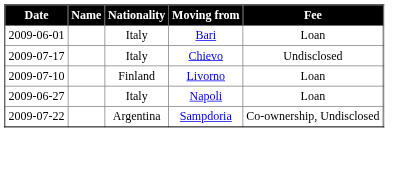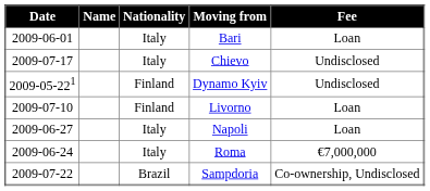 <table border="2" cellpadding="4" style="border-collapse:collapse; text-align:center;">
 <tr style="background:#000000; color:white;">
 <th>Date</th>
 <th>Name</th>
 <th>Nationality</th>
 <th>Moving from</th>
 <th>Fee</th>
 </tr>
 <tr>
 <td>2009-06-01</td>
 <td></td>
 <td>Italy</td>
 <td><a href='#'>Bari</a></td>
 <td>Loan</td>
 </tr>
 <tr>
 <td>2009-07-17</td>
 <td></td>
 <td>Italy</td>
 <td><a href='#'>Chievo</a></td>
 <td>Undisclosed</td>
 </tr>
 <tr>
+<td>2009-05-22<sup>1</sup></td>
+<td></td>
+<td>Finland</td>
+<td> <a href='#'>Dynamo Kyiv</a></td>
+<td>Undisclosed</td>
+</tr>
+<tr>
 <td>2009-07-10</td>
 <td></td>
 <td>Finland</td>
 <td><a href='#'>Livorno</a></td>
 <td>Loan</td>
 </tr>
 <tr>
 <td>2009-06-27</td>
 <td></td>
 <td>Italy</td>
 <td><a href='#'>Napoli</a></td>
 <td>Loan</td>
 </tr>
 <tr>
+<td>2009-06-24</td>
+<td></td>
+<td>Italy</td>
+<td><a href='#'>Roma</a></td>
+<td>€7,000,000</td>
+</tr>
+<tr>
 <td>2009-07-22</td>
 <td></td>
-<td>Argentina</td>
+<td>Brazil</td>
 <td><a href='#'>Sampdoria</a></td>
 <td>Co-ownership, Undisclosed</td>
 </tr>
 </table>
